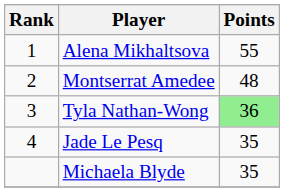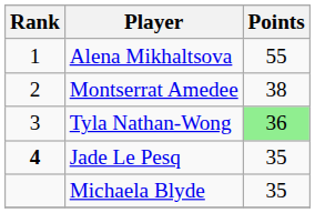 <table class="wikitable sortable">
 <tr>
 </tr>
 <tr>
 <th>Rank</th>
 <th>Player</th>
 <th>Points</th>
 </tr>
 <tr>
 <td align=center>1</td>
 <td> <a href='#'>Alena Mikhaltsova</a></td>
 <td align=center>55</td>
 </tr>
 <tr>
 <td align=center>2</td>
 <td> <a href='#'>Montserrat Amedee</a></td>
-<td align=center>48</td>
+<td align=center>38</td>
 </tr>
 <tr>
 <td align=center>3</td>
 <td> <a href='#'>Tyla Nathan-Wong</a></td>
 <td align=center style="background: lightgreen;">36</td>
 </tr>
 <tr>
-<td align=center>4</td>
+<td align=center><strong>4</strong></td>
 <td> <a href='#'>Jade Le Pesq</a></td>
 <td align=center>35</td>
 </tr>
 <tr>
 <td align=center></td>
 <td> <a href='#'>Michaela Blyde</a></td>
 <td align=center>35</td>
 </tr>
 <tr>
 </tr>
 </table>
